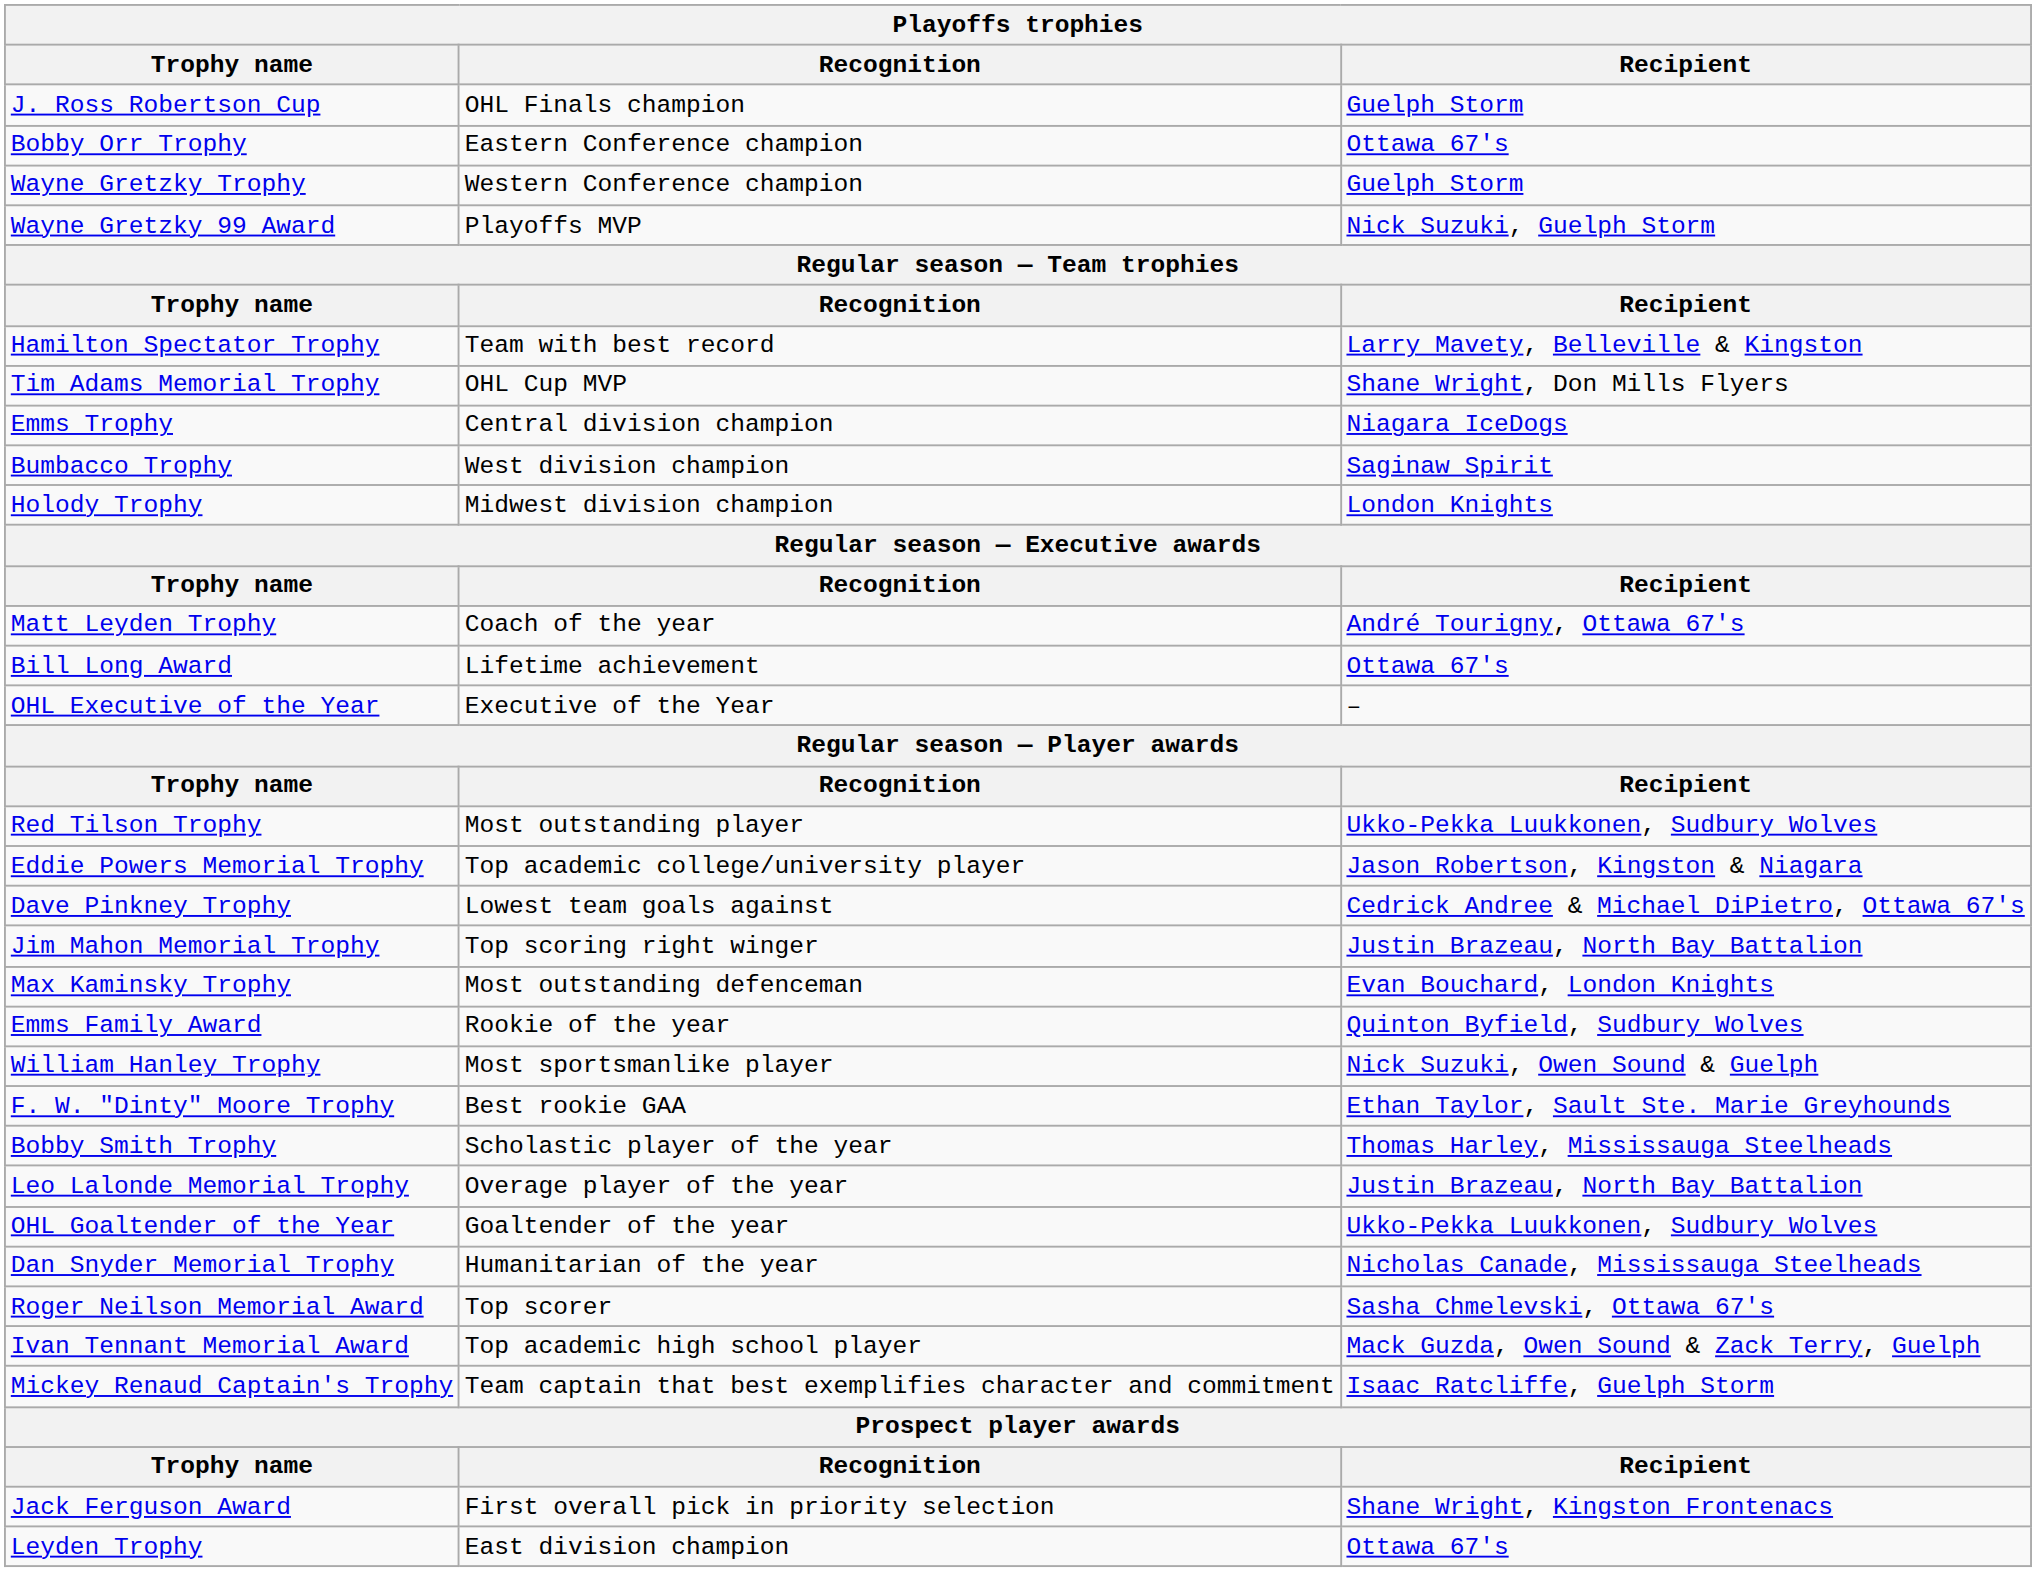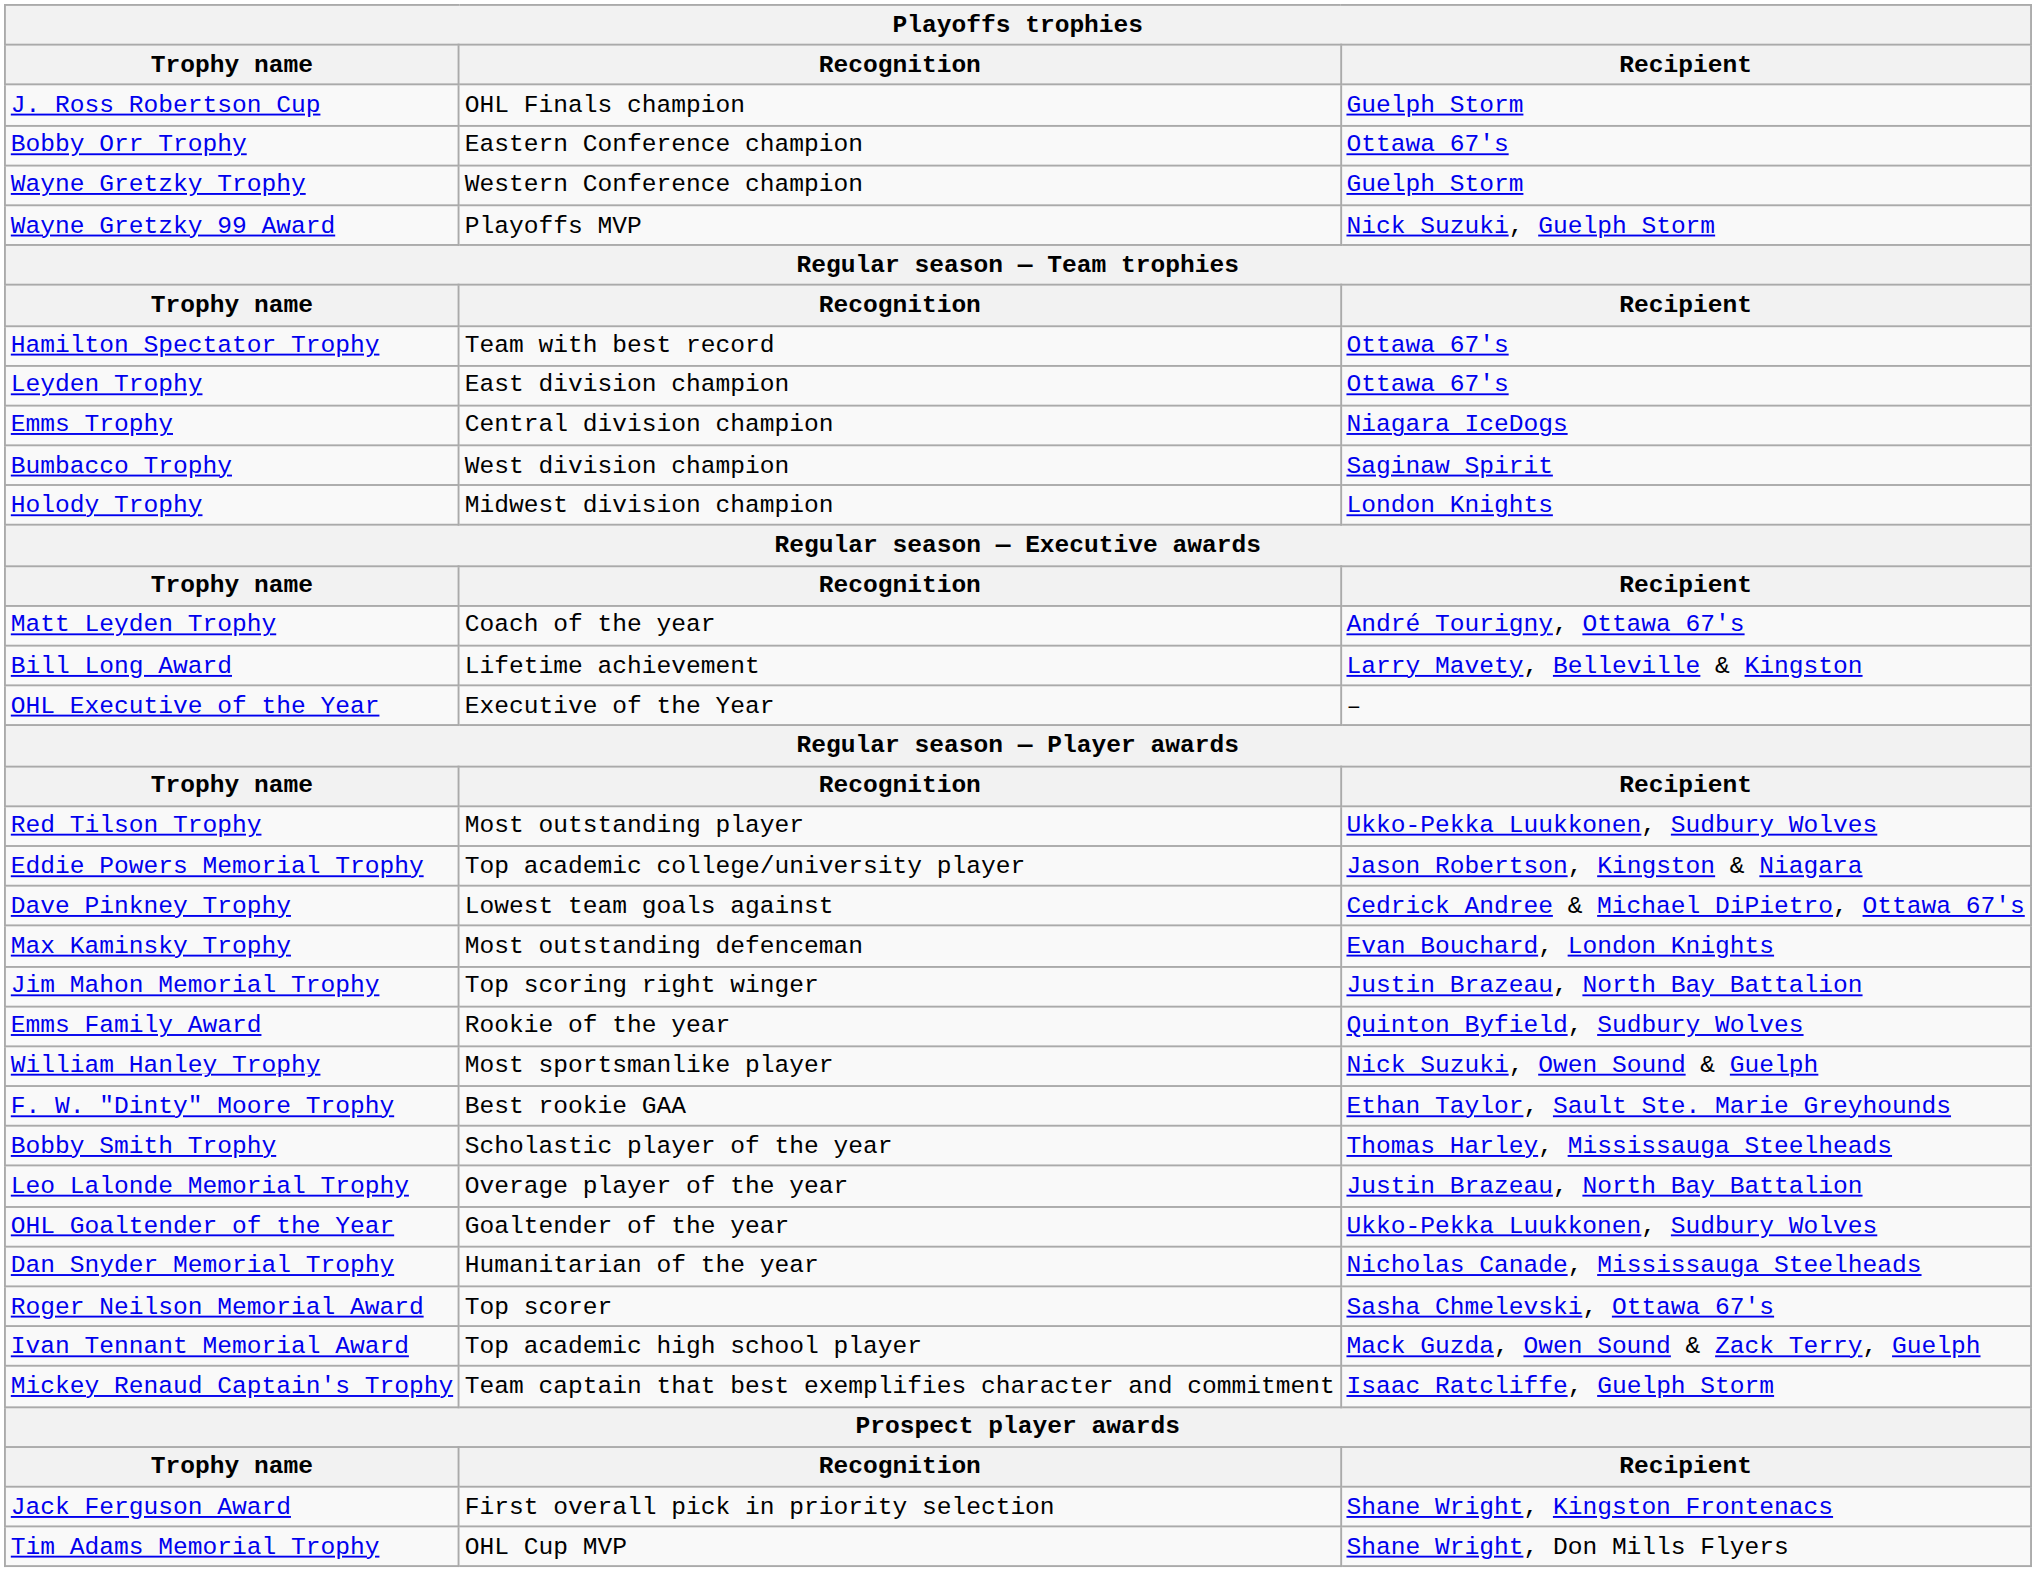 <table class="wikitable">
 <tr>
 <th colspan="3">Playoffs trophies</th>
 </tr>
 <tr>
 <th>Trophy name</th>
 <th>Recognition</th>
 <th>Recipient</th>
 </tr>
 <tr>
 <td><a href='#'>J. Ross Robertson Cup</a></td>
 <td>OHL Finals champion</td>
 <td><a href='#'>Guelph Storm</a></td>
 </tr>
 <tr>
 <td><a href='#'>Bobby Orr Trophy</a></td>
 <td>Eastern Conference champion</td>
 <td><a href='#'>Ottawa 67's</a></td>
 </tr>
 <tr>
 <td><a href='#'>Wayne Gretzky Trophy</a></td>
 <td>Western Conference champion</td>
 <td><a href='#'>Guelph Storm</a></td>
 </tr>
 <tr>
 <td><a href='#'>Wayne Gretzky 99 Award</a></td>
 <td>Playoffs MVP</td>
 <td><a href='#'>Nick Suzuki</a>, <a href='#'>Guelph Storm</a></td>
 </tr>
 <tr>
 <th colspan="3">Regular season — Team trophies</th>
 </tr>
 <tr>
 <th>Trophy name</th>
 <th>Recognition</th>
 <th>Recipient</th>
 </tr>
 <tr>
 <td><a href='#'>Hamilton Spectator Trophy</a></td>
 <td>Team with best record</td>
-<td><a href='#'>Larry Mavety</a>, <a href='#'>Belleville</a> & <a href='#'>Kingston</a></td>
+<td><a href='#'>Ottawa 67's</a></td>
 </tr>
 <tr>
-<td><a href='#'>Tim Adams Memorial Trophy</a></td>
-<td>OHL Cup MVP</td>
-<td><a href='#'>Shane Wright</a>, Don Mills Flyers</td>
+<td><a href='#'>Leyden Trophy</a></td>
+<td>East division champion</td>
+<td><a href='#'>Ottawa 67's</a></td>
 </tr>
 <tr>
 <td><a href='#'>Emms Trophy</a></td>
 <td>Central division champion</td>
 <td><a href='#'>Niagara IceDogs</a></td>
 </tr>
 <tr>
 <td><a href='#'>Bumbacco Trophy</a></td>
 <td>West division champion</td>
 <td><a href='#'>Saginaw Spirit</a></td>
 </tr>
 <tr>
 <td><a href='#'>Holody Trophy</a></td>
 <td>Midwest division champion</td>
 <td><a href='#'>London Knights</a></td>
 </tr>
 <tr>
 <th colspan="3">Regular season — Executive awards</th>
 </tr>
 <tr>
 <th>Trophy name</th>
 <th>Recognition</th>
 <th>Recipient</th>
 </tr>
 <tr>
 <td><a href='#'>Matt Leyden Trophy</a></td>
 <td>Coach of the year</td>
 <td><a href='#'>André Tourigny</a>, <a href='#'>Ottawa 67's</a></td>
 </tr>
 <tr>
 <td><a href='#'>Bill Long Award</a></td>
 <td>Lifetime achievement</td>
-<td><a href='#'>Ottawa 67's</a></td>
+<td><a href='#'>Larry Mavety</a>, <a href='#'>Belleville</a> & <a href='#'>Kingston</a></td>
 </tr>
 <tr>
 <td><a href='#'>OHL Executive of the Year</a></td>
 <td>Executive of the Year</td>
 <td>–</td>
 </tr>
 <tr>
 <th colspan="3">Regular season — Player awards</th>
 </tr>
 <tr>
 <th>Trophy name</th>
 <th>Recognition</th>
 <th>Recipient</th>
 </tr>
 <tr>
 <td><a href='#'>Red Tilson Trophy</a></td>
 <td>Most outstanding player</td>
 <td><a href='#'>Ukko-Pekka Luukkonen</a>, <a href='#'>Sudbury Wolves</a></td>
 </tr>
 <tr>
 <td><a href='#'>Eddie Powers Memorial Trophy</a></td>
 <td>Top academic college/university player</td>
 <td><a href='#'>Jason Robertson</a>, <a href='#'>Kingston</a> & <a href='#'>Niagara</a></td>
 </tr>
 <tr>
 <td><a href='#'>Dave Pinkney Trophy</a></td>
 <td>Lowest team goals against</td>
 <td><a href='#'>Cedrick Andree</a> & <a href='#'>Michael DiPietro</a>, <a href='#'>Ottawa 67's</a></td>
 </tr>
 <tr>
+<td><a href='#'>Max Kaminsky Trophy</a></td>
+<td>Most outstanding defenceman</td>
+<td><a href='#'>Evan Bouchard</a>, <a href='#'>London Knights</a></td>
+</tr>
+<tr>
 <td><a href='#'>Jim Mahon Memorial Trophy</a></td>
 <td>Top scoring right winger</td>
 <td><a href='#'>Justin Brazeau</a>, <a href='#'>North Bay Battalion</a></td>
-</tr>
-<tr>
-<td><a href='#'>Max Kaminsky Trophy</a></td>
-<td>Most outstanding defenceman</td>
-<td><a href='#'>Evan Bouchard</a>, <a href='#'>London Knights</a></td>
 </tr>
 <tr>
 <td><a href='#'>Emms Family Award</a></td>
 <td>Rookie of the year</td>
 <td><a href='#'>Quinton Byfield</a>, <a href='#'>Sudbury Wolves</a></td>
 </tr>
 <tr>
 <td><a href='#'>William Hanley Trophy</a></td>
 <td>Most sportsmanlike player</td>
 <td><a href='#'>Nick Suzuki</a>, <a href='#'>Owen Sound</a> & <a href='#'>Guelph</a></td>
 </tr>
 <tr>
 <td><a href='#'>F. W. "Dinty" Moore Trophy</a></td>
 <td>Best rookie GAA</td>
 <td><a href='#'>Ethan Taylor</a>, <a href='#'>Sault Ste. Marie Greyhounds</a></td>
 </tr>
 <tr>
 <td><a href='#'>Bobby Smith Trophy</a></td>
 <td>Scholastic player of the year</td>
 <td><a href='#'>Thomas Harley</a>, <a href='#'>Mississauga Steelheads</a></td>
 </tr>
 <tr>
 <td><a href='#'>Leo Lalonde Memorial Trophy</a></td>
 <td>Overage player of the year</td>
 <td><a href='#'>Justin Brazeau</a>, <a href='#'>North Bay Battalion</a></td>
 </tr>
 <tr>
 <td><a href='#'>OHL Goaltender of the Year</a></td>
 <td>Goaltender of the year</td>
 <td><a href='#'>Ukko-Pekka Luukkonen</a>, <a href='#'>Sudbury Wolves</a></td>
 </tr>
 <tr>
 <td><a href='#'>Dan Snyder Memorial Trophy</a></td>
 <td>Humanitarian of the year</td>
 <td><a href='#'>Nicholas Canade</a>, <a href='#'>Mississauga Steelheads</a></td>
 </tr>
 <tr>
 <td><a href='#'>Roger Neilson Memorial Award</a></td>
 <td>Top scorer</td>
 <td><a href='#'>Sasha Chmelevski</a>, <a href='#'>Ottawa 67's</a></td>
 </tr>
 <tr>
 <td><a href='#'>Ivan Tennant Memorial Award</a></td>
 <td>Top academic high school player</td>
 <td><a href='#'>Mack Guzda</a>, <a href='#'>Owen Sound</a> & <a href='#'>Zack Terry</a>, <a href='#'>Guelph</a></td>
 </tr>
 <tr>
 <td><a href='#'>Mickey Renaud Captain's Trophy</a></td>
 <td>Team captain that best exemplifies character and commitment</td>
 <td><a href='#'>Isaac Ratcliffe</a>, <a href='#'>Guelph Storm</a></td>
 </tr>
 <tr>
 <th colspan="3">Prospect player awards</th>
 </tr>
 <tr>
 <th>Trophy name</th>
 <th>Recognition</th>
 <th>Recipient</th>
 </tr>
 <tr>
 <td><a href='#'>Jack Ferguson Award</a></td>
 <td>First overall pick in priority selection</td>
 <td><a href='#'>Shane Wright</a>, <a href='#'>Kingston Frontenacs</a></td>
 </tr>
 <tr>
-<td><a href='#'>Leyden Trophy</a></td>
-<td>East division champion</td>
-<td><a href='#'>Ottawa 67's</a></td>
+<td><a href='#'>Tim Adams Memorial Trophy</a></td>
+<td>OHL Cup MVP</td>
+<td><a href='#'>Shane Wright</a>, Don Mills Flyers</td>
 </tr>
 </table>
